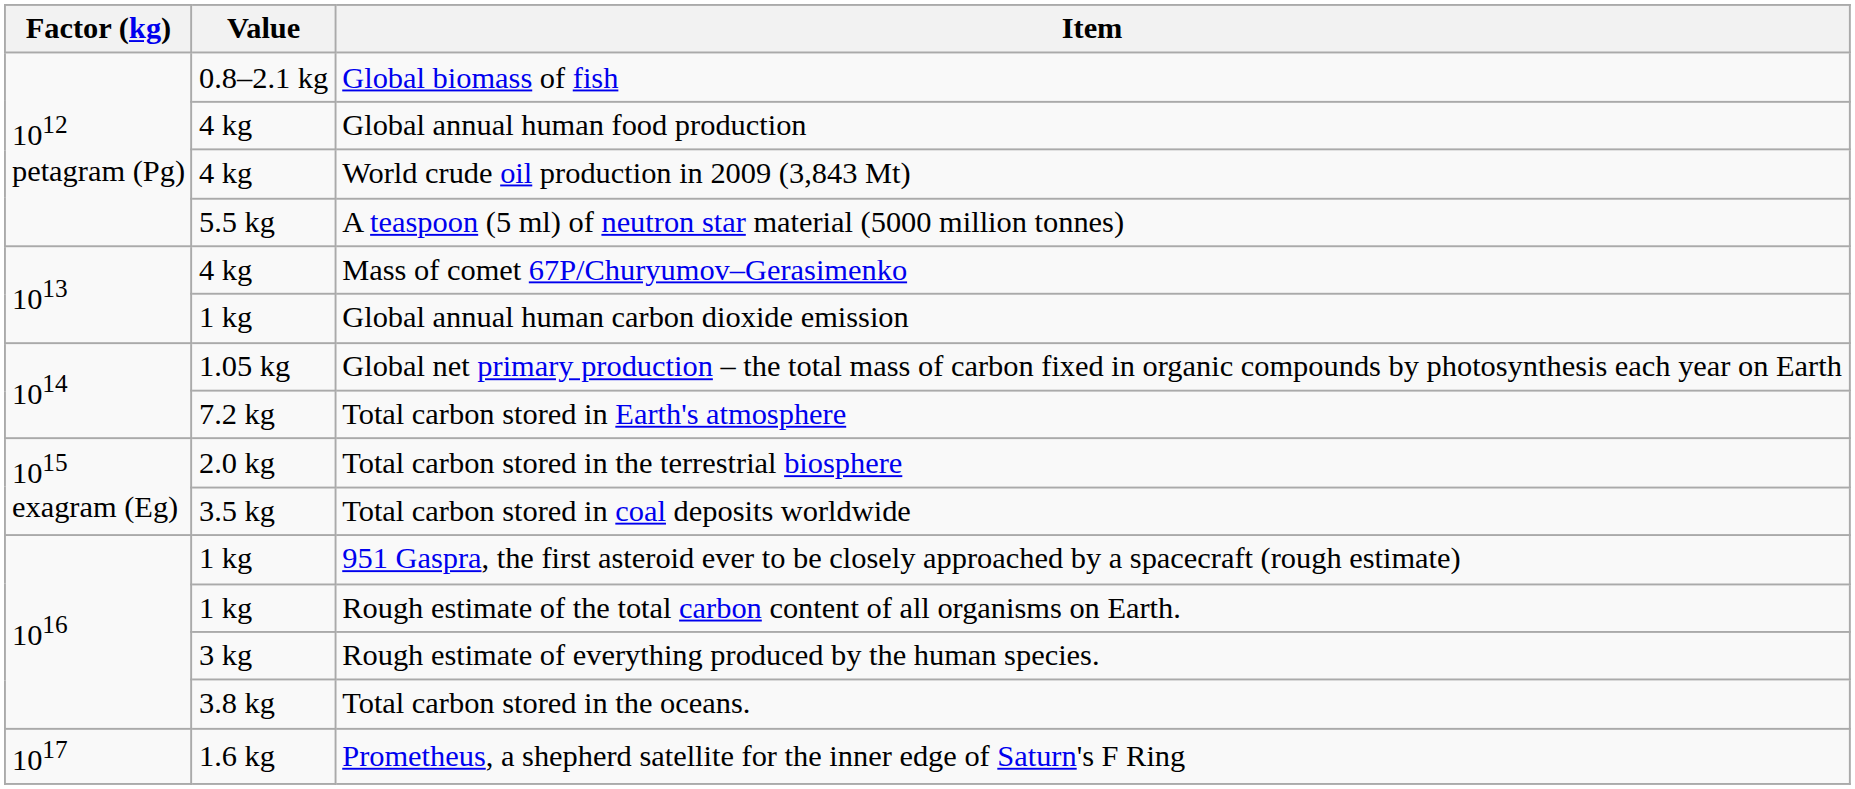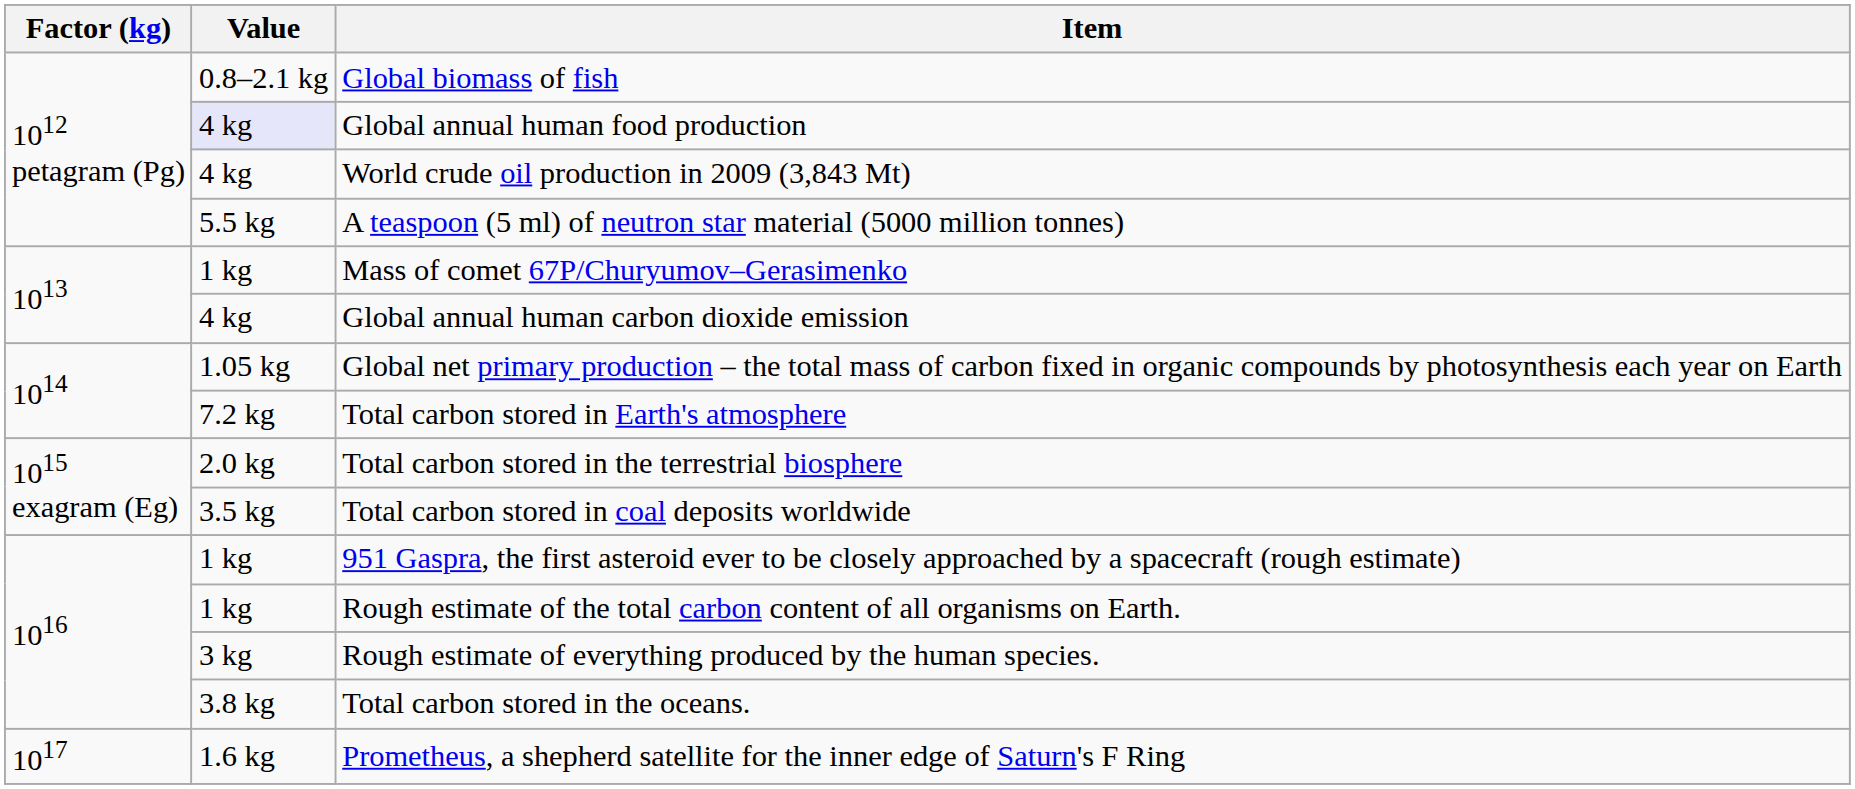 <table class="wikitable">
 <tr>
 <th>Factor (<a href='#'>kg</a>)</th>
 <th>Value</th>
 <th>Item</th>
 </tr>
 <tr>
 <td rowspan=4>10<sup>12</sup><br>petagram (Pg)</td>
 <td>0.8–2.1 kg</td>
 <td><a href='#'>Global biomass</a> of <a href='#'>fish</a></td>
 </tr>
 <tr>
-<td>4 kg</td>
+<td style="background: lavender;">4 kg</td>
 <td>Global annual human food production</td>
 </tr>
 <tr>
 <td>4 kg</td>
 <td>World crude <a href='#'>oil</a> production in 2009 (3,843 Mt)</td>
 </tr>
 <tr>
 <td>5.5 kg</td>
 <td>A <a href='#'>teaspoon</a> (5 ml) of <a href='#'>neutron star</a> material (5000 million tonnes)</td>
 </tr>
 <tr>
 <td rowspan=2>10<sup>13</sup></td>
-<td>4 kg</td>
+<td>1 kg</td>
 <td>Mass of comet <a href='#'>67P/Churyumov–Gerasimenko</a></td>
 </tr>
 <tr>
-<td>1 kg</td>
+<td>4 kg</td>
 <td>Global annual human carbon dioxide emission</td>
 </tr>
 <tr>
 <td rowspan=2>10<sup>14</sup></td>
 <td>1.05 kg</td>
 <td>Global net <a href='#'>primary production</a> – the total mass of carbon fixed in organic compounds by photosynthesis each year on Earth</td>
 </tr>
 <tr>
 <td>7.2 kg</td>
 <td>Total carbon stored in <a href='#'>Earth's atmosphere</a></td>
 </tr>
 <tr>
 <td rowspan=2>10<sup>15</sup><br>exagram (Eg)</td>
 <td>2.0 kg</td>
 <td>Total carbon stored in the terrestrial <a href='#'>biosphere</a></td>
 </tr>
 <tr>
 <td>3.5 kg</td>
 <td>Total carbon stored in <a href='#'>coal</a> deposits worldwide</td>
 </tr>
 <tr>
 <td rowspan=4>10<sup>16</sup></td>
 <td>1 kg</td>
 <td><a href='#'>951 Gaspra</a>, the first asteroid ever to be closely approached by a spacecraft (rough estimate)</td>
 </tr>
 <tr>
 <td>1 kg</td>
 <td>Rough estimate of the total <a href='#'>carbon</a> content of all organisms on Earth.</td>
 </tr>
 <tr>
 <td>3 kg</td>
 <td>Rough estimate of everything produced by the human species.</td>
 </tr>
 <tr>
 <td>3.8 kg</td>
 <td>Total carbon stored in the oceans.</td>
 </tr>
 <tr>
 <td>10<sup>17</sup></td>
 <td>1.6 kg</td>
 <td><a href='#'>Prometheus</a>, a shepherd satellite for the inner edge of <a href='#'>Saturn</a>'s F Ring</td>
 </tr>
 </table>
